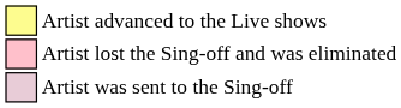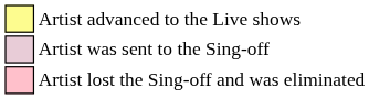 <table class="toccolours" style="font-size: 90%; white-space: nowrap;">
 <tr>
 <td style="background:#fdfc8f; border: 1px solid black;">     </td>
 <td style="padding-right: 8px">Artist advanced to the Live shows</td>
 </tr>
 <tr>
+<td style="background:#E8CCD7; border: 1px solid black;">     </td>
+<td style="padding-right: 8px">Artist was sent to the Sing-off</td>
+</tr>
+<tr>
 <td style="background:pink; border: 1px solid black">     </td>
 <td style="padding-right: 8px">Artist lost the Sing-off and was eliminated</td>
 </tr>
 <tr>
-<td style="background:#E8CCD7; border: 1px solid black;">     </td>
-<td style="padding-right: 8px">Artist was sent to the Sing-off</td>
-</tr>
-<tr>
 </tr>
 </table>
